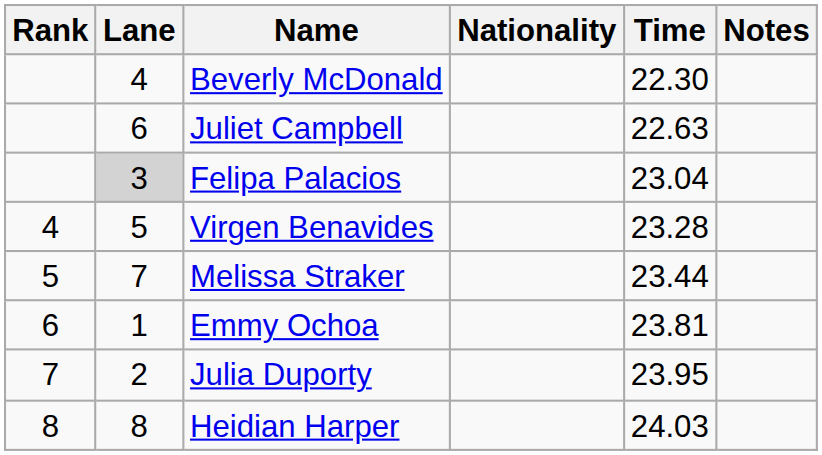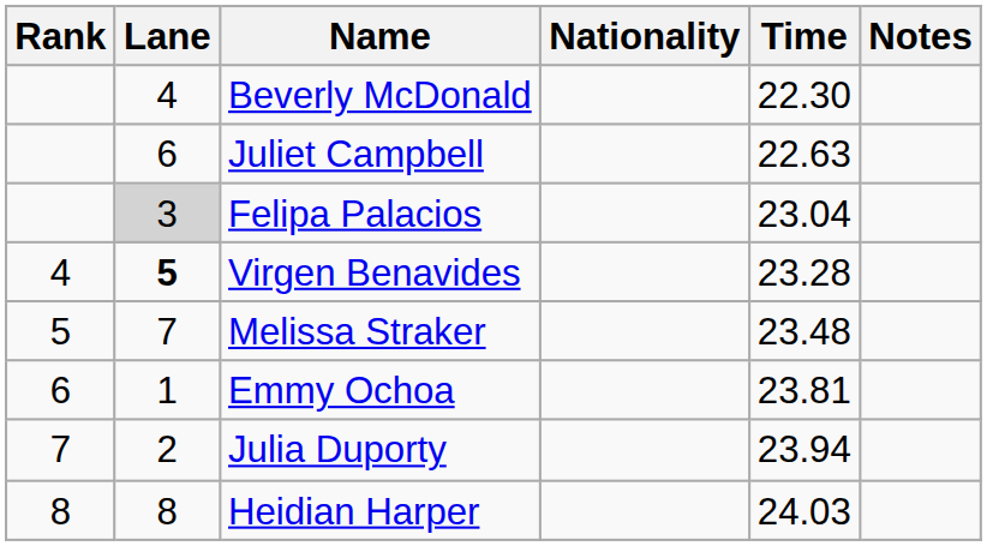 <table class="wikitable sortable" style="text-align:center;font-size:95%">
 <tr>
 <th>Rank</th>
 <th>Lane</th>
 <th>Name</th>
 <th>Nationality</th>
 <th>Time</th>
 <th>Notes</th>
 </tr>
 <tr>
 <td></td>
 <td>4</td>
 <td align=left><a href='#'>Beverly McDonald</a></td>
 <td align=left></td>
 <td>22.30</td>
 <td></td>
 </tr>
 <tr>
 <td></td>
 <td>6</td>
 <td align=left><a href='#'>Juliet Campbell</a></td>
 <td align=left></td>
 <td>22.63</td>
 <td></td>
 </tr>
 <tr>
 <td></td>
 <td style="background: lightgrey;">3</td>
 <td align=left><a href='#'>Felipa Palacios</a></td>
 <td align=left></td>
 <td>23.04</td>
 <td></td>
 </tr>
 <tr>
 <td>4</td>
-<td>5</td>
+<td><strong>5</strong></td>
 <td align=left><a href='#'>Virgen Benavides</a></td>
 <td align=left></td>
 <td>23.28</td>
 <td></td>
 </tr>
 <tr>
 <td>5</td>
 <td>7</td>
 <td align=left><a href='#'>Melissa Straker</a></td>
 <td align=left></td>
-<td>23.44</td>
+<td>23.48</td>
 <td></td>
 </tr>
 <tr>
 <td>6</td>
 <td>1</td>
 <td align=left><a href='#'>Emmy Ochoa</a></td>
 <td align=left></td>
 <td>23.81</td>
 <td></td>
 </tr>
 <tr>
 <td>7</td>
 <td>2</td>
 <td align=left><a href='#'>Julia Duporty</a></td>
 <td align=left></td>
-<td>23.95</td>
+<td>23.94</td>
 <td></td>
 </tr>
 <tr>
 <td>8</td>
 <td>8</td>
 <td align=left><a href='#'>Heidian Harper</a></td>
 <td align=left></td>
 <td>24.03</td>
 <td></td>
 </tr>
 </table>
